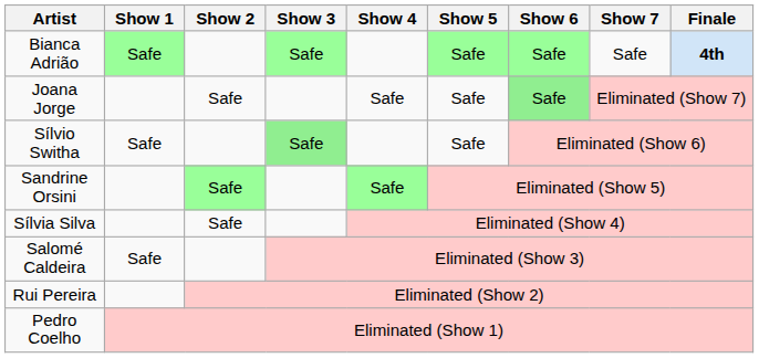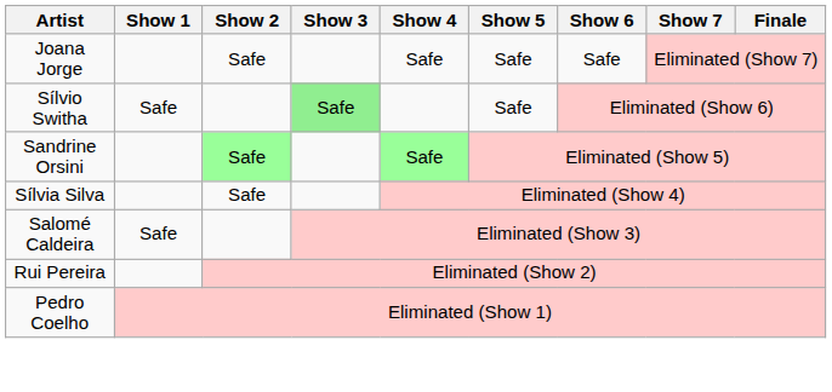 <table class="wikitable" style="text-align:center; font-size:85%">
 <tr>
 <th style="width:100px;">Artist</th>
 <th style="width:90px;">Show 1</th>
 <th style="width:90px;">Show 2</th>
 <th style="width:90px;">Show 3</th>
 <th style="width:90px;">Show 4</th>
 <th style="width:90px;">Show 5</th>
 <th style="width:90px;">Show 6</th>
 <th style="width:90px;">Show 7</th>
 <th style="width:90px;">Finale</th>
 </tr>
 <tr>
-<td>Bianca Adrião</td>
-<td style="background:#9f9;">Safe</td>
-<td></td>
-<td style="background:#9f9;">Safe</td>
-<td></td>
-<td style="background:#9f9;">Safe</td>
-<td style="background:#9f9;">Safe</td>
-<td>Safe</td>
-<td style="background:#d1e5f8;"><strong>4th</strong></td>
-</tr>
-<tr>
 <td>Joana Jorge</td>
 <td></td>
 <td>Safe</td>
 <td></td>
 <td>Safe</td>
 <td>Safe</td>
-<td style="background: lightgreen;">Safe</td>
+<td>Safe</td>
 <td style="background:#ffcbcb" colspan=2>Eliminated (Show 7)</td>
 </tr>
 <tr>
 <td>Sílvio Switha</td>
 <td>Safe</td>
 <td></td>
 <td style="background: lightgreen;">Safe</td>
 <td></td>
 <td>Safe</td>
 <td style="background:#ffcbcb" colspan=3>Eliminated (Show 6)</td>
 </tr>
 <tr>
 <td>Sandrine Orsini</td>
 <td></td>
 <td style="background:#9f9;">Safe</td>
 <td></td>
 <td style="background:#9f9;">Safe</td>
 <td style="background:#ffcbcb" colspan=4>Eliminated (Show 5)</td>
 </tr>
 <tr>
 <td>Sílvia Silva</td>
 <td></td>
 <td>Safe</td>
 <td></td>
 <td style="background:#ffcbcb" colspan=5>Eliminated (Show 4)</td>
 </tr>
 <tr>
 <td>Salomé Caldeira</td>
 <td>Safe</td>
 <td></td>
 <td style="background:#ffcbcb" colspan=6>Eliminated (Show 3)</td>
 </tr>
 <tr>
 <td>Rui Pereira</td>
 <td></td>
 <td style="background:#ffcbcb" colspan=7>Eliminated (Show 2)</td>
 </tr>
 <tr>
 <td>Pedro Coelho</td>
 <td style="background:#ffcbcb" colspan=8>Eliminated (Show 1)</td>
 </tr>
 </table>
